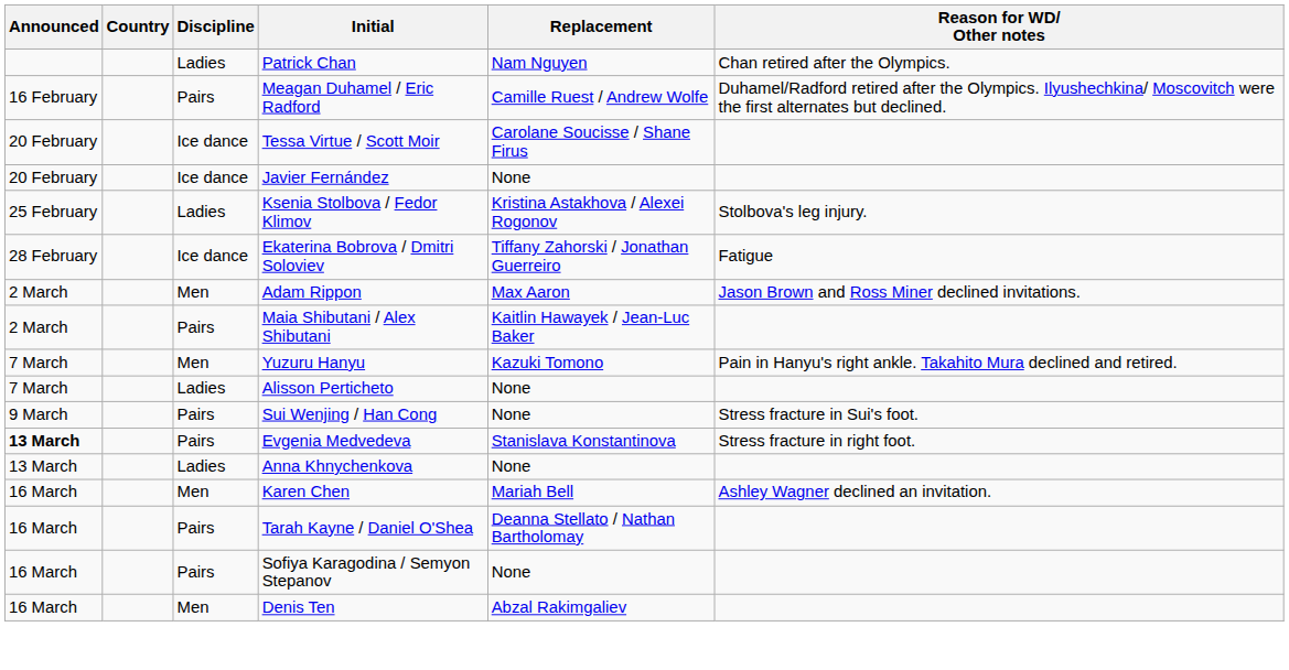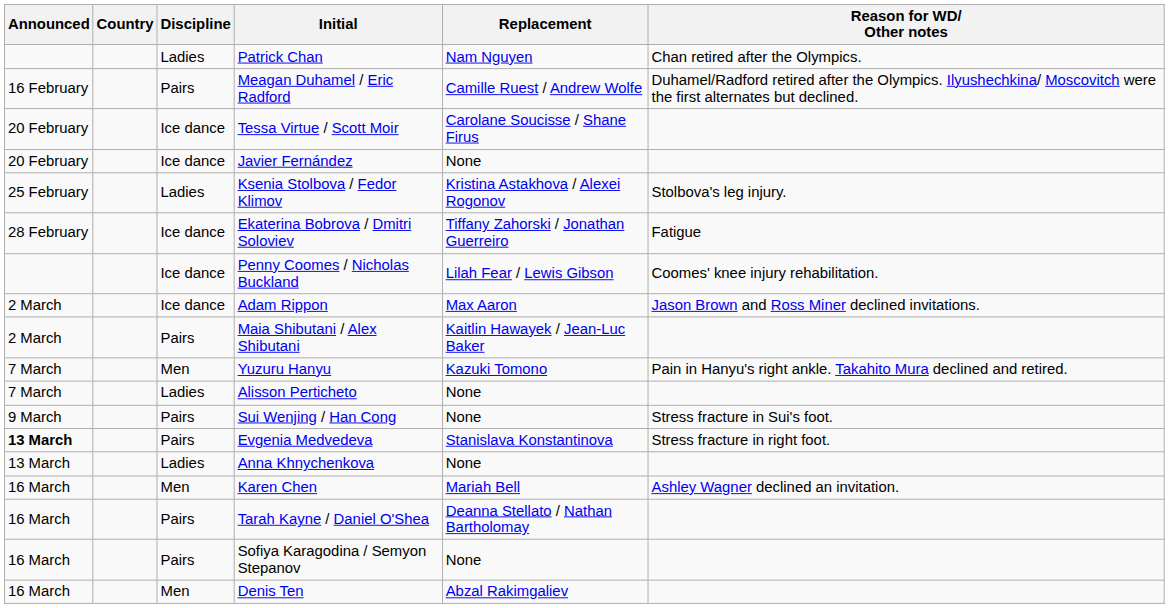 <table class="wikitable">
 <tr>
 <th>Announced</th>
 <th>Country</th>
 <th>Discipline</th>
 <th>Initial</th>
 <th>Replacement</th>
 <th>Reason for WD/<br>Other notes</th>
 </tr>
 <tr>
 <td></td>
 <td></td>
 <td>Ladies</td>
 <td><a href='#'>Patrick Chan</a></td>
 <td><a href='#'>Nam Nguyen</a></td>
 <td>Chan retired after the Olympics.</td>
 </tr>
 <tr>
 <td>16 February</td>
 <td></td>
 <td>Pairs</td>
 <td><a href='#'>Meagan Duhamel</a> / <a href='#'>Eric Radford</a></td>
 <td><a href='#'>Camille Ruest</a> / <a href='#'>Andrew Wolfe</a></td>
 <td>Duhamel/Radford retired after the Olympics. <a href='#'>Ilyushechkina</a>/ <a href='#'>Moscovitch</a> were the first alternates but declined.</td>
 </tr>
 <tr>
 <td>20 February</td>
 <td></td>
 <td>Ice dance</td>
 <td><a href='#'>Tessa Virtue</a> / <a href='#'>Scott Moir</a></td>
 <td><a href='#'>Carolane Soucisse</a> / <a href='#'>Shane Firus</a></td>
 <td></td>
 </tr>
 <tr>
 <td>20 February</td>
 <td></td>
 <td>Ice dance</td>
 <td><a href='#'>Javier Fernández</a></td>
 <td>None</td>
 <td></td>
 </tr>
 <tr>
 <td>25 February</td>
 <td></td>
 <td>Ladies</td>
 <td><a href='#'>Ksenia Stolbova</a> / <a href='#'>Fedor Klimov</a></td>
 <td><a href='#'>Kristina Astakhova</a> / <a href='#'>Alexei Rogonov</a></td>
 <td>Stolbova's leg injury.</td>
 </tr>
 <tr>
 <td>28 February</td>
 <td></td>
 <td>Ice dance</td>
 <td><a href='#'>Ekaterina Bobrova</a> / <a href='#'>Dmitri Soloviev</a></td>
 <td><a href='#'>Tiffany Zahorski</a> / <a href='#'>Jonathan Guerreiro</a></td>
 <td>Fatigue</td>
 </tr>
 <tr>
+<td></td>
+<td></td>
+<td>Ice dance</td>
+<td><a href='#'>Penny Coomes</a> / <a href='#'>Nicholas Buckland</a></td>
+<td><a href='#'>Lilah Fear</a> / <a href='#'>Lewis Gibson</a></td>
+<td>Coomes' knee injury rehabilitation.</td>
+</tr>
+<tr>
 <td>2 March</td>
 <td></td>
-<td>Men</td>
+<td>Ice dance</td>
 <td><a href='#'>Adam Rippon</a></td>
 <td><a href='#'>Max Aaron</a></td>
 <td><a href='#'>Jason Brown</a> and <a href='#'>Ross Miner</a> declined invitations.</td>
 </tr>
 <tr>
 <td>2 March</td>
 <td></td>
 <td>Pairs</td>
 <td><a href='#'>Maia Shibutani</a> / <a href='#'>Alex Shibutani</a></td>
 <td><a href='#'>Kaitlin Hawayek</a> / <a href='#'>Jean-Luc Baker</a></td>
 <td></td>
 </tr>
 <tr>
 <td>7 March</td>
 <td></td>
 <td>Men</td>
 <td><a href='#'>Yuzuru Hanyu</a></td>
 <td><a href='#'>Kazuki Tomono</a></td>
 <td>Pain in Hanyu's right ankle. <a href='#'>Takahito Mura</a> declined and retired.</td>
 </tr>
 <tr>
 <td>7 March</td>
 <td></td>
 <td>Ladies</td>
 <td><a href='#'>Alisson Perticheto</a></td>
 <td>None</td>
 <td></td>
 </tr>
 <tr>
 <td>9 March</td>
 <td></td>
 <td>Pairs</td>
 <td><a href='#'>Sui Wenjing</a> / <a href='#'>Han Cong</a></td>
 <td>None</td>
 <td>Stress fracture in Sui's foot.</td>
 </tr>
 <tr>
 <td><strong>13 March</strong></td>
 <td></td>
 <td>Pairs</td>
 <td><a href='#'>Evgenia Medvedeva</a></td>
 <td><a href='#'>Stanislava Konstantinova</a></td>
 <td>Stress fracture in right foot.</td>
 </tr>
 <tr>
 <td>13 March</td>
 <td></td>
 <td>Ladies</td>
 <td><a href='#'>Anna Khnychenkova</a></td>
 <td>None</td>
 <td></td>
 </tr>
 <tr>
 <td>16 March</td>
 <td></td>
 <td>Men</td>
 <td><a href='#'>Karen Chen</a></td>
 <td><a href='#'>Mariah Bell</a></td>
 <td><a href='#'>Ashley Wagner</a> declined an invitation.</td>
 </tr>
 <tr>
 <td>16 March</td>
 <td></td>
 <td>Pairs</td>
 <td><a href='#'>Tarah Kayne</a> / <a href='#'>Daniel O'Shea</a></td>
 <td><a href='#'>Deanna Stellato</a> / <a href='#'>Nathan Bartholomay</a></td>
 <td></td>
 </tr>
 <tr>
 <td>16 March</td>
 <td></td>
 <td>Pairs</td>
 <td>Sofiya Karagodina / Semyon Stepanov</td>
 <td>None</td>
 <td></td>
 </tr>
 <tr>
 <td>16 March</td>
 <td></td>
 <td>Men</td>
 <td><a href='#'>Denis Ten</a></td>
 <td><a href='#'>Abzal Rakimgaliev</a></td>
 <td></td>
 </tr>
 </table>
